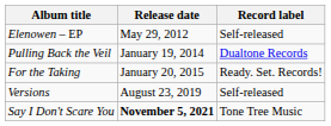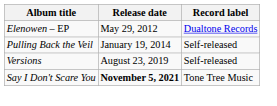 <table class="wikitable">
 <tr>
 <th>Album title</th>
 <th>Release date</th>
 <th>Record label</th>
 </tr>
 <tr>
 <td><em>Elenowen</em> – EP</td>
 <td>May 29, 2012</td>
-<td>Self-released</td>
+<td><a href='#'>Dualtone Records</a></td>
 </tr>
 <tr>
 <td><em>Pulling Back the Veil</em></td>
 <td>January 19, 2014</td>
-<td><a href='#'>Dualtone Records</a></td>
-</tr>
-<tr>
-<td><em>For the Taking</em></td>
-<td>January 20, 2015</td>
-<td>Ready. Set. Records!</td>
+<td>Self-released</td>
 </tr>
 <tr>
 <td><em>Versions</em></td>
 <td>August 23, 2019</td>
 <td>Self-released</td>
 </tr>
 <tr>
 <td><em>Say I Don't Scare You</em></td>
 <td><strong>November 5, 2021</strong></td>
 <td>Tone Tree Music</td>
 </tr>
 </table>
